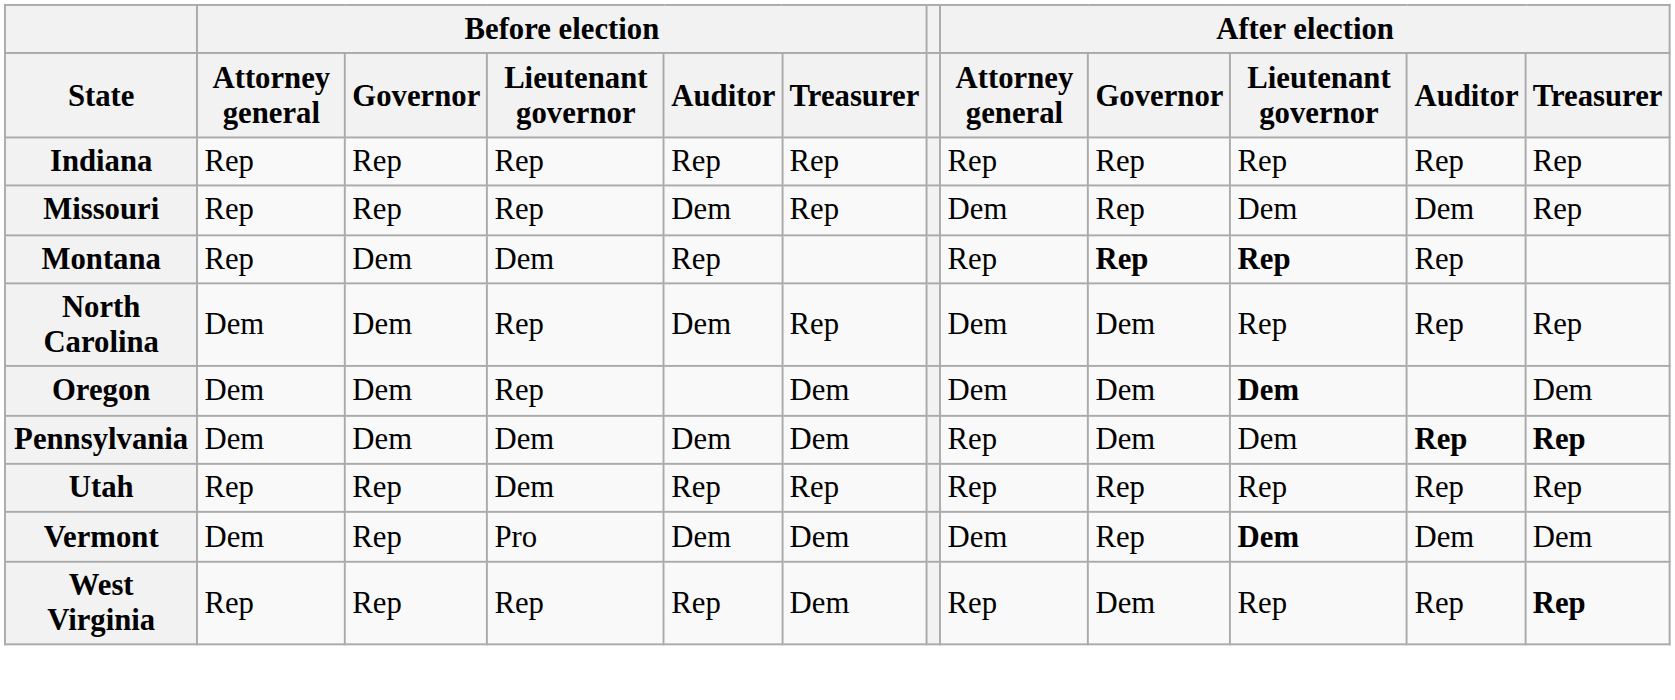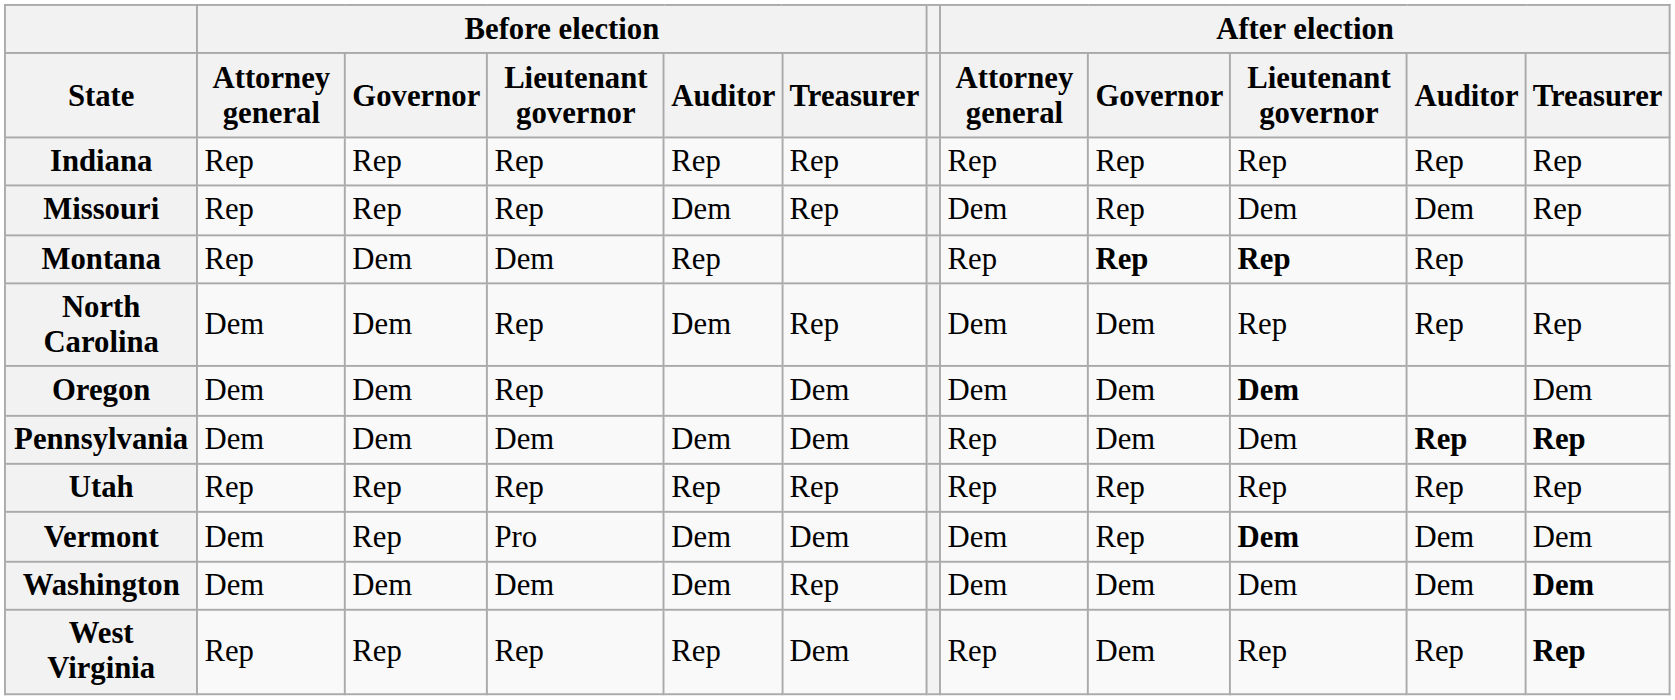 <table class="wikitable sortable">
 <tr>
 <th></th>
 <th colspan=5>Before election</th>
 <th></th>
 <th colspan=5>After election</th>
 </tr>
 <tr>
 <th>State</th>
 <th>Attorney general</th>
 <th>Governor</th>
 <th>Lieutenant governor</th>
 <th>Auditor</th>
 <th>Treasurer</th>
 <th></th>
 <th>Attorney general</th>
 <th>Governor</th>
 <th>Lieutenant governor</th>
 <th>Auditor</th>
 <th>Treasurer</th>
 </tr>
 <tr>
 <th>Indiana</th>
 <td>Rep</td>
 <td>Rep</td>
 <td>Rep</td>
 <td>Rep</td>
 <td>Rep</td>
 <th></th>
 <td>Rep</td>
 <td>Rep</td>
 <td>Rep</td>
 <td>Rep</td>
 <td>Rep</td>
 </tr>
 <tr>
 <th>Missouri</th>
 <td>Rep</td>
 <td>Rep</td>
 <td>Rep</td>
 <td>Dem</td>
 <td>Rep</td>
 <th></th>
 <td>Dem</td>
 <td>Rep</td>
 <td>Dem</td>
 <td>Dem</td>
 <td>Rep</td>
 </tr>
 <tr>
 <th>Montana</th>
 <td>Rep</td>
 <td>Dem</td>
 <td>Dem</td>
 <td>Rep</td>
 <td></td>
 <th></th>
 <td>Rep</td>
 <td><strong>Rep</strong></td>
 <td><strong>Rep</strong></td>
 <td>Rep</td>
 <td></td>
 </tr>
 <tr>
 <th>North Carolina</th>
 <td>Dem</td>
 <td>Dem</td>
 <td>Rep</td>
 <td>Dem</td>
 <td>Rep</td>
 <th></th>
 <td>Dem</td>
 <td>Dem</td>
 <td>Rep</td>
 <td>Rep</td>
 <td>Rep</td>
 </tr>
 <tr>
 <th>Oregon</th>
 <td>Dem</td>
 <td>Dem</td>
 <td>Rep<br></td>
 <td></td>
 <td>Dem</td>
 <th></th>
 <td>Dem</td>
 <td>Dem</td>
 <td><strong>Dem</strong><br></td>
 <td></td>
 <td>Dem</td>
 </tr>
 <tr>
 <th>Pennsylvania</th>
 <td>Dem</td>
 <td>Dem</td>
 <td>Dem</td>
 <td>Dem</td>
 <td>Dem</td>
 <th></th>
 <td>Rep</td>
 <td>Dem</td>
 <td>Dem</td>
 <td><strong>Rep</strong></td>
 <td><strong>Rep</strong></td>
 </tr>
 <tr>
 <th>Utah</th>
 <td>Rep</td>
 <td>Rep</td>
-<td>Dem</td>
+<td>Rep</td>
 <td>Rep</td>
 <td>Rep</td>
 <th></th>
 <td>Rep</td>
 <td>Rep</td>
 <td>Rep</td>
 <td>Rep</td>
 <td>Rep</td>
 </tr>
 <tr>
 <th>Vermont</th>
 <td>Dem</td>
 <td>Rep</td>
 <td>Pro</td>
 <td>Dem</td>
 <td>Dem</td>
 <th></th>
 <td>Dem</td>
 <td>Rep</td>
 <td><strong>Dem</strong></td>
 <td>Dem</td>
 <td>Dem</td>
 </tr>
 <tr>
+<th>Washington</th>
+<td>Dem</td>
+<td>Dem</td>
+<td>Dem</td>
+<td>Dem</td>
+<td>Rep</td>
+<th></th>
+<td>Dem</td>
+<td>Dem</td>
+<td>Dem</td>
+<td>Dem</td>
+<td><strong>Dem</strong></td>
+</tr>
+<tr>
 <th>West Virginia</th>
 <td>Rep</td>
 <td>Rep</td>
 <td>Rep<br></td>
 <td>Rep</td>
 <td>Dem</td>
 <th></th>
 <td>Rep</td>
 <td>Dem</td>
 <td>Rep<br></td>
 <td>Rep</td>
 <td><strong>Rep</strong></td>
 </tr>
 </table>
